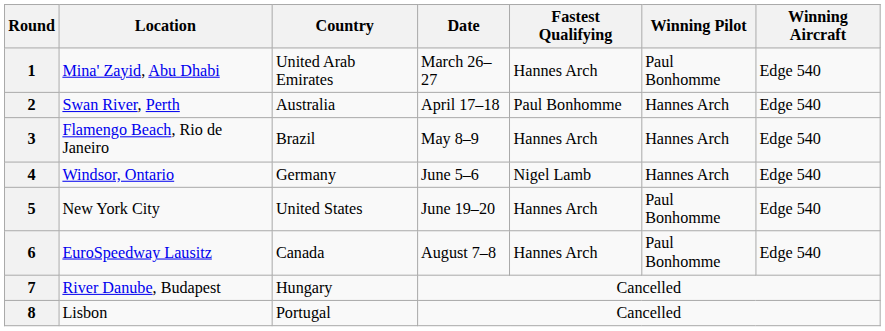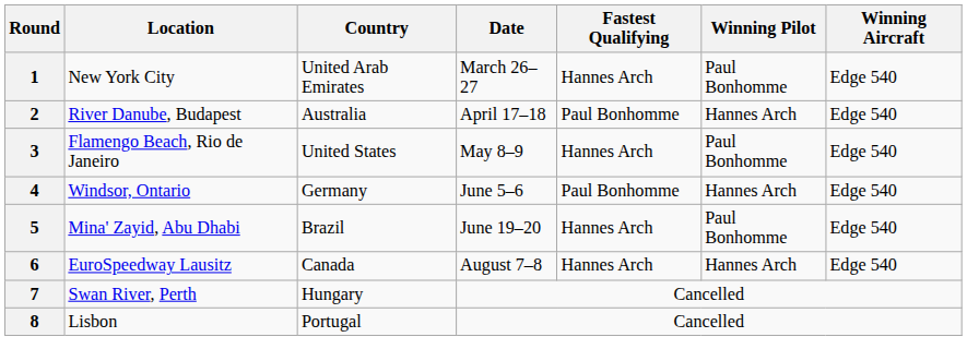 <table class="wikitable">
 <tr>
 <th>Round</th>
 <th>Location</th>
 <th>Country</th>
 <th>Date</th>
 <th>Fastest Qualifying</th>
 <th>Winning Pilot</th>
 <th>Winning Aircraft</th>
 </tr>
 <tr>
 <th>1</th>
-<td><a href='#'>Mina' Zayid</a>, <a href='#'>Abu Dhabi</a></td>
+<td>New York City</td>
 <td>United Arab Emirates</td>
 <td>March 26–27</td>
 <td>Hannes Arch</td>
 <td>Paul Bonhomme</td>
 <td>Edge 540</td>
 </tr>
 <tr>
 <th>2</th>
-<td><a href='#'>Swan River</a>, <a href='#'>Perth</a></td>
+<td><a href='#'>River Danube</a>, Budapest</td>
 <td>Australia</td>
 <td>April 17–18</td>
 <td>Paul Bonhomme</td>
 <td>Hannes Arch</td>
 <td>Edge 540</td>
 </tr>
 <tr>
 <th>3</th>
 <td><a href='#'>Flamengo Beach</a>, Rio de Janeiro</td>
-<td>Brazil</td>
+<td>United States</td>
 <td>May 8–9</td>
 <td>Hannes Arch</td>
-<td>Hannes Arch</td>
+<td>Paul Bonhomme</td>
 <td>Edge 540</td>
 </tr>
 <tr>
 <th>4</th>
 <td><a href='#'>Windsor, Ontario</a></td>
 <td>Germany</td>
 <td>June 5–6</td>
-<td>Nigel Lamb</td>
+<td>Paul Bonhomme</td>
 <td>Hannes Arch</td>
 <td>Edge 540</td>
 </tr>
 <tr>
 <th>5</th>
-<td>New York City</td>
-<td>United States</td>
+<td><a href='#'>Mina' Zayid</a>, <a href='#'>Abu Dhabi</a></td>
+<td>Brazil</td>
 <td>June 19–20</td>
 <td>Hannes Arch</td>
 <td>Paul Bonhomme</td>
 <td>Edge 540</td>
 </tr>
 <tr>
 <th>6</th>
 <td><a href='#'>EuroSpeedway Lausitz</a></td>
 <td>Canada</td>
 <td>August 7–8</td>
 <td>Hannes Arch</td>
-<td>Paul Bonhomme</td>
+<td>Hannes Arch</td>
 <td>Edge 540</td>
 </tr>
 <tr>
 <th>7</th>
-<td><a href='#'>River Danube</a>, Budapest</td>
+<td><a href='#'>Swan River</a>, <a href='#'>Perth</a></td>
 <td>Hungary</td>
 <td colspan=4 align=center>Cancelled</td>
 </tr>
 <tr>
 <th>8</th>
 <td>Lisbon</td>
 <td>Portugal</td>
 <td colspan=4 align=center>Cancelled</td>
 </tr>
 </table>
